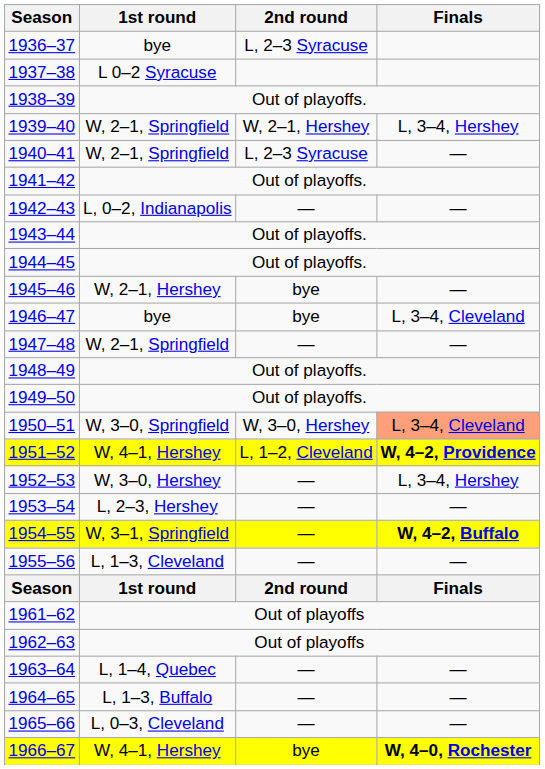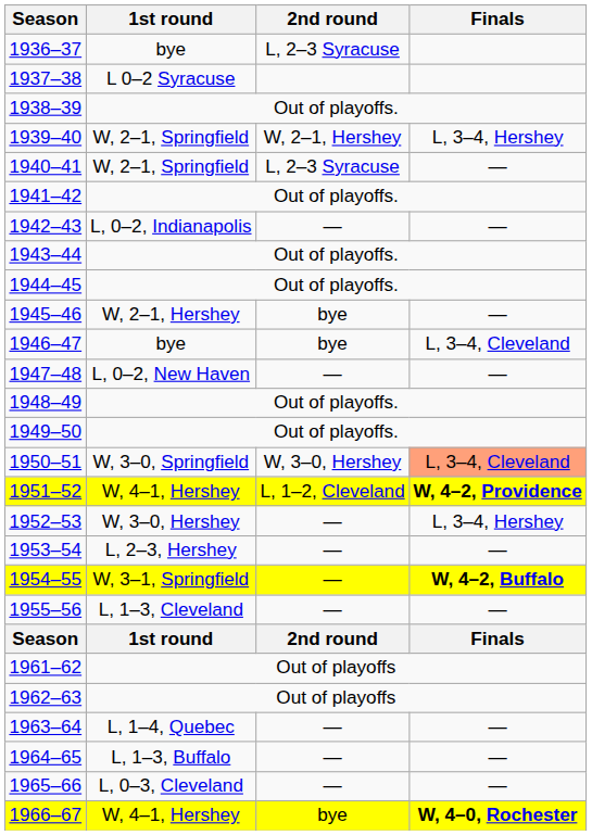 <table class="wikitable" style="text-align:center">
 <tr>
 <th>Season</th>
 <th>1st round</th>
 <th>2nd round</th>
 <th>Finals</th>
 </tr>
 <tr>
 <td><a href='#'>1936–37</a></td>
 <td>bye</td>
 <td>L, 2–3 <a href='#'>Syracuse</a></td>
 <td></td>
 </tr>
 <tr>
 <td><a href='#'>1937–38</a></td>
 <td>L 0–2 <a href='#'>Syracuse</a></td>
 <td></td>
 <td></td>
 </tr>
 <tr>
 <td><a href='#'>1938–39</a></td>
 <td colspan="3">Out of playoffs.</td>
 </tr>
 <tr>
 <td><a href='#'>1939–40</a></td>
 <td>W, 2–1, <a href='#'>Springfield</a></td>
 <td>W, 2–1, <a href='#'>Hershey</a></td>
 <td>L, 3–4, <a href='#'>Hershey</a></td>
 </tr>
 <tr>
 <td><a href='#'>1940–41</a></td>
 <td>W, 2–1, <a href='#'>Springfield</a></td>
 <td>L, 2–3 <a href='#'>Syracuse</a></td>
 <td>—</td>
 </tr>
 <tr>
 <td><a href='#'>1941–42</a></td>
 <td colspan="3">Out of playoffs.</td>
 </tr>
 <tr>
 <td><a href='#'>1942–43</a></td>
 <td>L, 0–2, <a href='#'>Indianapolis</a></td>
 <td>—</td>
 <td>—</td>
 </tr>
 <tr>
 <td><a href='#'>1943–44</a></td>
 <td colspan="3">Out of playoffs.</td>
 </tr>
 <tr>
 <td><a href='#'>1944–45</a></td>
 <td colspan="3">Out of playoffs.</td>
 </tr>
 <tr>
 <td><a href='#'>1945–46</a></td>
 <td>W, 2–1, <a href='#'>Hershey</a></td>
 <td>bye</td>
 <td>—</td>
 </tr>
 <tr>
 <td><a href='#'>1946–47</a></td>
 <td>bye</td>
 <td>bye</td>
 <td>L, 3–4, <a href='#'>Cleveland</a></td>
 </tr>
 <tr>
 <td><a href='#'>1947–48</a></td>
-<td>W, 2–1, <a href='#'>Springfield</a></td>
+<td>L, 0–2, <a href='#'>New Haven</a></td>
 <td>—</td>
 <td>—</td>
 </tr>
 <tr>
 <td><a href='#'>1948–49</a></td>
 <td colspan="3">Out of playoffs.</td>
 </tr>
 <tr>
 <td><a href='#'>1949–50</a></td>
 <td colspan="3">Out of playoffs.</td>
 </tr>
 <tr>
 <td><a href='#'>1950–51</a></td>
 <td>W, 3–0, <a href='#'>Springfield</a></td>
 <td>W, 3–0, <a href='#'>Hershey</a></td>
 <td style="background: lightsalmon;">L, 3–4, <a href='#'>Cleveland</a></td>
 </tr>
 <tr bgcolor="yellow">
 <td><a href='#'>1951–52</a></td>
 <td>W, 4–1, <a href='#'>Hershey</a></td>
 <td>L, 1–2, <a href='#'>Cleveland</a></td>
 <td><strong>W, 4–2, <a href='#'>Providence</a></strong></td>
 </tr>
 <tr>
 <td><a href='#'>1952–53</a></td>
 <td>W, 3–0, <a href='#'>Hershey</a></td>
 <td>—</td>
 <td>L, 3–4, <a href='#'>Hershey</a></td>
 </tr>
 <tr>
 <td><a href='#'>1953–54</a></td>
 <td>L, 2–3, <a href='#'>Hershey</a></td>
 <td>—</td>
 <td>—</td>
 </tr>
 <tr bgcolor="yellow">
 <td><a href='#'>1954–55</a></td>
 <td>W, 3–1, <a href='#'>Springfield</a></td>
 <td>—</td>
 <td><strong>W, 4–2, <a href='#'>Buffalo</a></strong></td>
 </tr>
 <tr>
 <td><a href='#'>1955–56</a></td>
 <td>L, 1–3, <a href='#'>Cleveland</a></td>
 <td>—</td>
 <td>—</td>
 </tr>
 <tr>
 <th>Season</th>
 <th>1st round</th>
 <th>2nd round</th>
 <th>Finals</th>
 </tr>
 <tr>
 <td><a href='#'>1961–62</a></td>
 <td colspan="3">Out of playoffs</td>
 </tr>
 <tr>
 <td><a href='#'>1962–63</a></td>
 <td colspan="3">Out of playoffs</td>
 </tr>
 <tr>
 <td><a href='#'>1963–64</a></td>
 <td>L, 1–4, <a href='#'>Quebec</a></td>
 <td>—</td>
 <td>—</td>
 </tr>
 <tr>
 <td><a href='#'>1964–65</a></td>
 <td>L, 1–3, <a href='#'>Buffalo</a></td>
 <td>—</td>
 <td>—</td>
 </tr>
 <tr>
 <td><a href='#'>1965–66</a></td>
 <td>L, 0–3, <a href='#'>Cleveland</a></td>
 <td>—</td>
 <td>—</td>
 </tr>
 <tr bgcolor="yellow">
 <td><a href='#'>1966–67</a></td>
 <td>W, 4–1, <a href='#'>Hershey</a></td>
 <td>bye</td>
 <td><strong>W, 4–0, <a href='#'>Rochester</a></strong></td>
 </tr>
 </table>
